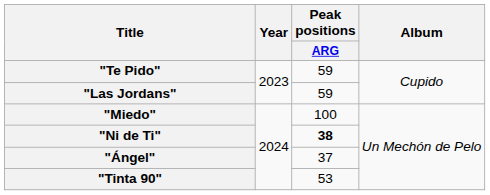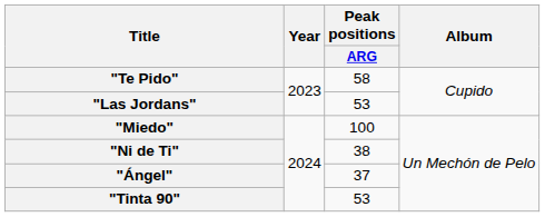 <table class="wikitable plainrowheaders" style="text-align:center;">
 <tr>
 <th scope="col" rowspan="2" style="width:18em;">Title</th>
 <th scope="col" rowspan="2">Year</th>
 <th scope="col" colspan="1">Peak positions</th>
 <th scope="col" rowspan="2">Album</th>
 </tr>
 <tr>
 <th scope="col" style="width:3em;font-size:90%;"><a href='#'>ARG</a><br></th>
 </tr>
 <tr>
 <th scope="row">"Te Pido"</th>
 <td rowspan="2">2023</td>
-<td>59</td>
+<td>58</td>
 <td rowspan="2"><em>Cupido</em></td>
 </tr>
 <tr>
 <th scope="row">"Las Jordans"</th>
-<td>59</td>
+<td>53</td>
 </tr>
 <tr>
 <th scope="row">"Miedo"</th>
 <td rowspan="4">2024</td>
 <td>100</td>
 <td rowspan="4"><em>Un Mechón de Pelo</em></td>
 </tr>
 <tr>
 <th scope="row">"Ni de Ti"</th>
-<td><strong>38</strong></td>
+<td>38</td>
 </tr>
 <tr>
 <th scope="row">"Ángel"</th>
 <td>37</td>
 </tr>
 <tr>
 <th scope="row">"Tinta 90"</th>
 <td>53</td>
 </tr>
 </table>
